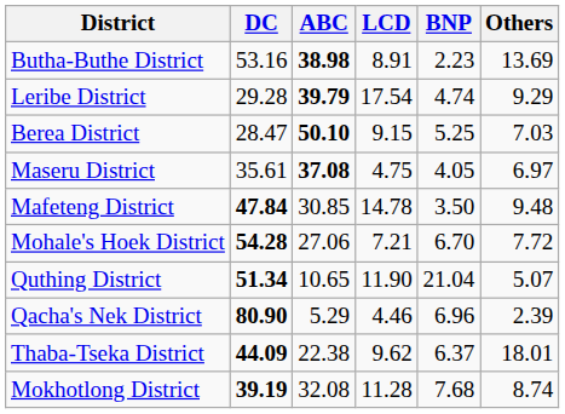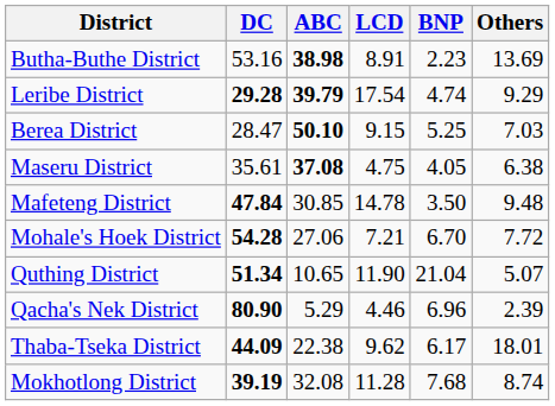 <table class="wikitable sortable" style=text-align:right>
 <tr>
 <th>District</th>
 <th><a href='#'>DC</a></th>
 <th><a href='#'>ABC</a></th>
 <th><a href='#'>LCD</a></th>
 <th><a href='#'>BNP</a></th>
 <th>Others</th>
 </tr>
 <tr>
 <td align=left><a href='#'>Butha-Buthe District</a></td>
 <td>53.16</td>
 <td><strong>38.98</strong></td>
 <td>8.91</td>
 <td>2.23</td>
 <td>13.69</td>
 </tr>
 <tr>
 <td align=left><a href='#'>Leribe District</a></td>
-<td>29.28</td>
+<td><strong>29.28</strong></td>
 <td><strong>39.79</strong></td>
 <td>17.54</td>
 <td>4.74</td>
 <td>9.29</td>
 </tr>
 <tr>
 <td align=left><a href='#'>Berea District</a></td>
 <td>28.47</td>
 <td><strong>50.10</strong></td>
 <td>9.15</td>
 <td>5.25</td>
 <td>7.03</td>
 </tr>
 <tr>
 <td align=left><a href='#'>Maseru District</a></td>
 <td>35.61</td>
 <td><strong>37.08</strong></td>
 <td>4.75</td>
 <td>4.05</td>
-<td>6.97</td>
+<td>6.38</td>
 </tr>
 <tr>
 <td align=left><a href='#'>Mafeteng District</a></td>
 <td><strong>47.84</strong></td>
 <td>30.85</td>
 <td>14.78</td>
 <td>3.50</td>
 <td>9.48</td>
 </tr>
 <tr>
 <td align=left><a href='#'>Mohale's Hoek District</a></td>
 <td><strong>54.28</strong></td>
 <td>27.06</td>
 <td>7.21</td>
 <td>6.70</td>
 <td>7.72</td>
 </tr>
 <tr>
 <td align=left><a href='#'>Quthing District</a></td>
 <td><strong>51.34</strong></td>
 <td>10.65</td>
 <td>11.90</td>
 <td>21.04</td>
 <td>5.07</td>
 </tr>
 <tr>
 <td align=left><a href='#'>Qacha's Nek District</a></td>
 <td><strong>80.90</strong></td>
 <td>5.29</td>
 <td>4.46</td>
 <td>6.96</td>
 <td>2.39</td>
 </tr>
 <tr>
 <td align=left><a href='#'>Thaba-Tseka District</a></td>
 <td><strong>44.09</strong></td>
 <td>22.38</td>
 <td>9.62</td>
-<td>6.37</td>
+<td>6.17</td>
 <td>18.01</td>
 </tr>
 <tr>
 <td align=left><a href='#'>Mokhotlong District</a></td>
 <td><strong>39.19</strong></td>
 <td>32.08</td>
 <td>11.28</td>
 <td>7.68</td>
 <td>8.74</td>
 </tr>
 </table>
